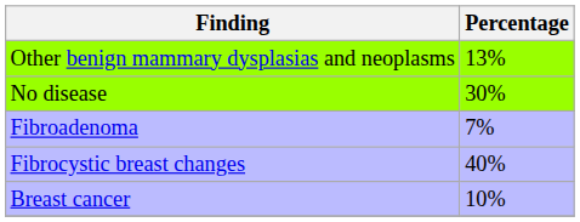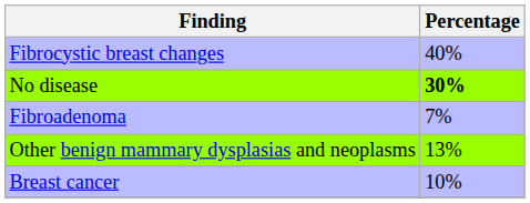 <table class="wikitable" align="right">
 <tr>
 <th scope="col">Finding</th>
 <th scope="col">Percentage</th>
 </tr>
-<tr style="background-color: #9f0;">
-<td>Other <a href='#'>benign mammary dysplasias</a> and neoplasms</td>
-<td>13%</td>
+<tr style="background-color: #bbf;">
+<td><a href='#'>Fibrocystic breast changes</a></td>
+<td>40%</td>
 </tr>
 <tr style="background-color: #9f0;">
 <td>No disease</td>
-<td>30%</td>
+<td><strong>30%</strong></td>
 </tr>
 <tr style="background-color: #bbf;">
 <td><a href='#'>Fibroadenoma</a></td>
 <td>7%</td>
 </tr>
-<tr style="background-color: #bbf;">
-<td><a href='#'>Fibrocystic breast changes</a></td>
-<td>40%</td>
+<tr style="background-color: #9f0;">
+<td>Other <a href='#'>benign mammary dysplasias</a> and neoplasms</td>
+<td>13%</td>
 </tr>
 <tr style="background-color: #bbf;">
 <td><a href='#'>Breast cancer</a></td>
 <td>10%</td>
 </tr>
 <tr>
 </tr>
 </table>
